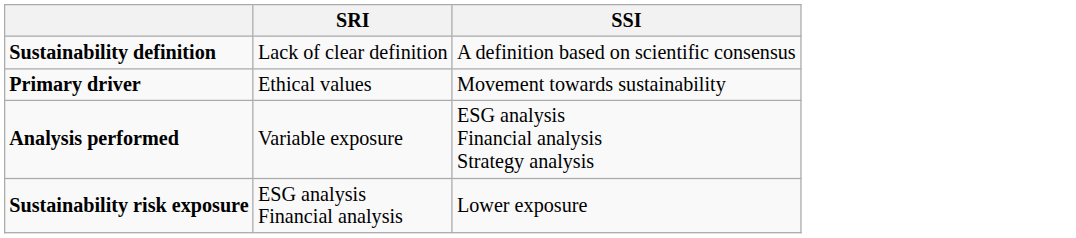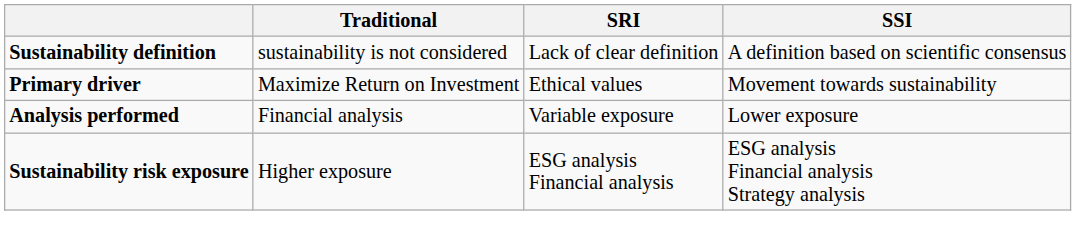 <table class="wikitable" border="1">
 <tr>
 <th></th>
+<th><strong>Traditional</strong></th>
 <th><strong>SRI</strong></th>
 <th><strong>SSI</strong></th>
 </tr>
 <tr>
 <td><strong>Sustainability definition</strong></td>
+<td>sustainability is not considered</td>
 <td>Lack of clear definition</td>
 <td>A definition based on scientific consensus</td>
 </tr>
 <tr>
 <td><strong>Primary driver</strong></td>
+<td>Maximize Return on Investment</td>
 <td>Ethical values</td>
 <td>Movement towards sustainability</td>
 </tr>
 <tr>
 <td><strong>Analysis performed</strong></td>
+<td>Financial analysis</td>
 <td>Variable exposure</td>
-<td>ESG analysis<br> Financial analysis<br> Strategy analysis</td>
+<td>Lower exposure</td>
 </tr>
 <tr>
 <td><strong>Sustainability risk exposure</strong></td>
+<td>Higher exposure</td>
 <td>ESG analysis<br> Financial analysis</td>
-<td>Lower exposure</td>
+<td>ESG analysis<br> Financial analysis<br> Strategy analysis</td>
 </tr>
 </table>
